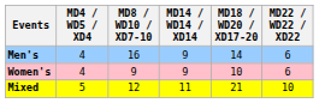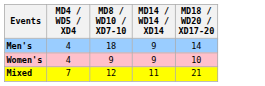 <table class="wikitable" style="font-size:85%; ">
 <tr>
 <th width=50>Events</th>
 <th width=50>MD4 / WD5 / XD4</th>
 <th width=50>MD8 / WD10 / XD7-10</th>
 <th width=50>MD14 / WD14 / XD14</th>
 <th width=50>MD18 / WD20 / XD17-20</th>
-<th width=50>MD22 / WD22 / XD22</th>
 </tr>
 <tr bgcolor=#9acdff>
 <td><strong>Men's</strong></td>
 <td align=center>4</td>
-<td align=center>16</td>
+<td align=center>18</td>
 <td align=center>9</td>
 <td align=center>14</td>
-<td align=center>6</td>
 </tr>
 <tr bgcolor=pink>
 <td><strong>Women's</strong></td>
 <td align=center>4</td>
 <td align=center>9</td>
 <td align=center>9</td>
 <td align=center>10</td>
-<td align=center>6</td>
 </tr>
 <tr bgcolor=yellow>
 <td><strong>Mixed</strong></td>
-<td align=center>5</td>
+<td align=center>7</td>
 <td align=center>12</td>
 <td align=center>11</td>
 <td align=center>21</td>
-<td align=center>10</td>
 </tr>
 </table>
